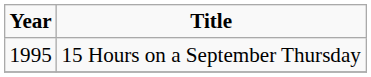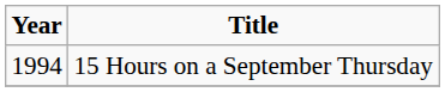 <table class="wikitable">
 <tr>
 <td align="center"><strong>Year</strong></td>
 <td align="center"><strong>Title</strong></td>
 </tr>
 <tr>
-<td>1995</td>
+<td>1994</td>
 <td>15 Hours on a September Thursday</td>
 </tr>
 <tr>
 </tr>
 </table>
